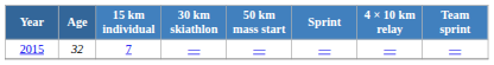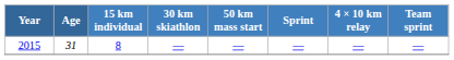 <table class="wikitable" style="font-size:95%; text-align:center; border:grey solid 1px; border-collapse:collapse; background:#ffffff;">
 <tr>
 <th style="background-color:#369; color:white; width:60px;"> Year </th>
 <th style="background-color:#369; color:white; width:40px;"> Age </th>
 <th style="background-color:#4180be; color:white; width:75px;"> 15 km <br> individual </th>
 <th style="background-color:#4180be; color:white; width:75px;"> 30 km <br> skiathlon </th>
 <th style="background-color:#4180be; color:white; width:75px;"> 50 km <br> mass start </th>
 <th style="background-color:#4180be; color:white; width:75px;"> Sprint </th>
 <th style="background-color:#4180be; color:white; width:75px;"> 4 × 10 km <br> relay </th>
 <th style="background-color:#4180be; color:white; width:75px;"> Team <br> sprint </th>
 </tr>
 <tr>
 <td><a href='#'>2015</a></td>
-<td><em>32</em></td>
-<td><a href='#'>7</a></td>
+<td><em>31</em></td>
+<td><a href='#'>8</a></td>
 <td><a href='#'>—</a></td>
 <td><a href='#'>—</a></td>
 <td><a href='#'>—</a></td>
 <td><a href='#'>—</a></td>
 <td><a href='#'>—</a></td>
 </tr>
 <tr>
 </tr>
 </table>
